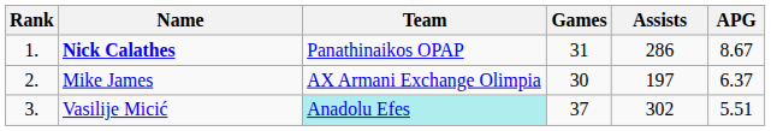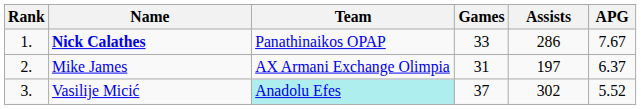 <table class="wikitable sortable" style="text-align: center;">
 <tr>
 <th>Rank</th>
 <th width=200>Name</th>
 <th width=200>Team</th>
 <th>Games</th>
 <th width=75>Assists</th>
 <th width=40>APG</th>
 </tr>
 <tr>
 <td>1.</td>
 <td align="left"> <strong><a href='#'>Nick Calathes</a></strong></td>
 <td align="left"> <a href='#'>Panathinaikos OPAP</a></td>
-<td>31</td>
+<td>33</td>
 <td>286</td>
-<td>8.67</td>
+<td>7.67</td>
 </tr>
 <tr>
 <td>2.</td>
 <td align="left"> <a href='#'>Mike James</a></td>
 <td align="left"> <a href='#'>AX Armani Exchange Olimpia</a></td>
-<td>30</td>
+<td>31</td>
 <td>197</td>
 <td>6.37</td>
 </tr>
 <tr>
 <td>3.</td>
 <td align="left"> <a href='#'>Vasilije Micić</a></td>
 <td align="left" style="background: paleturquoise;"> <a href='#'>Anadolu Efes</a></td>
 <td>37</td>
 <td>302</td>
-<td>5.51</td>
+<td>5.52</td>
 </tr>
 </table>
